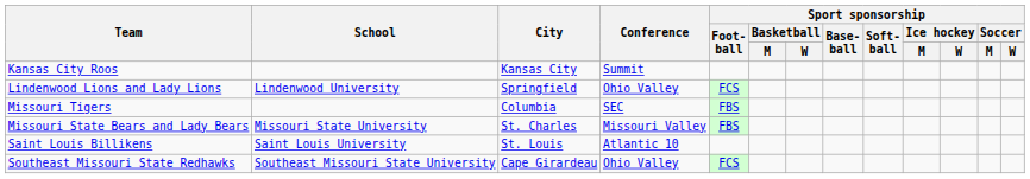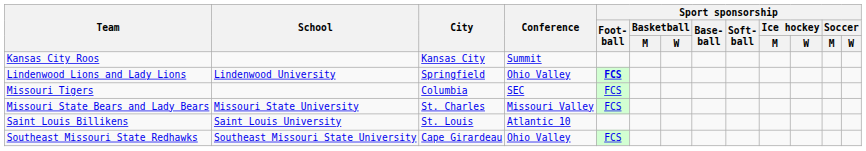 <table class="sortable wikitable">
 <tr>
 <th rowspan=3>Team</th>
 <th rowspan=3>School</th>
 <th rowspan=3>City</th>
 <th rowspan=3>Conference</th>
 <th colspan=9>Sport sponsorship</th>
 </tr>
 <tr>
 <th rowspan=2>Foot-<br>ball</th>
 <th colspan=2>Basketball</th>
 <th rowspan=2>Base-<br>ball</th>
 <th rowspan=2>Soft-<br>ball</th>
 <th colspan=2>Ice hockey</th>
 <th colspan=2>Soccer</th>
 </tr>
 <tr>
 <th>M</th>
 <th>W</th>
 <th>M</th>
 <th>W</th>
 <th>M</th>
 <th>W</th>
 </tr>
 <tr>
 <td><a href='#'>Kansas City Roos</a></td>
 <td></td>
 <td><a href='#'>Kansas City</a></td>
 <td><a href='#'>Summit</a></td>
 <td></td>
 <td></td>
 <td></td>
 <td></td>
 <td></td>
 <td></td>
 <td></td>
 <td></td>
 <td></td>
 </tr>
 <tr>
 <td><a href='#'>Lindenwood Lions and Lady Lions</a> </td>
 <td><a href='#'>Lindenwood University</a></td>
 <td><a href='#'>Springfield</a></td>
 <td><a href='#'>Ohio Valley</a></td>
-<td style="background:#D2FFD2; text-align:center"><a href='#'>FCS</a></td>
+<td style="background:#D2FFD2; text-align:center"><strong><a href='#'>FCS</a></strong></td>
 <td></td>
 <td></td>
 <td></td>
 <td></td>
 <td> </td>
 <td> </td>
 <td></td>
 <td></td>
 </tr>
 <tr>
 <td><a href='#'>Missouri Tigers</a></td>
 <td></td>
 <td><a href='#'>Columbia</a></td>
 <td><a href='#'>SEC</a></td>
-<td style="background:#D2FFD2; text-align:center"><a href='#'>FBS</a></td>
+<td style="background:#D2FFD2; text-align:center"><a href='#'>FCS</a></td>
 <td></td>
 <td></td>
 <td></td>
 <td></td>
 <td></td>
 <td></td>
 <td></td>
 <td></td>
 </tr>
 <tr>
 <td><a href='#'>Missouri State Bears and Lady Bears</a></td>
 <td><a href='#'>Missouri State University</a></td>
 <td><a href='#'>St. Charles</a></td>
 <td><a href='#'>Missouri Valley</a></td>
-<td style="background:#D2FFD2; text-align:center"><a href='#'>FBS</a></td>
+<td style="background:#D2FFD2; text-align:center"><a href='#'>FCS</a> </td>
 <td></td>
 <td></td>
 <td></td>
 <td></td>
 <td></td>
 <td></td>
 <td></td>
 <td></td>
 </tr>
 <tr>
 <td><a href='#'>Saint Louis Billikens</a></td>
 <td><a href='#'>Saint Louis University</a></td>
 <td><a href='#'>St. Louis</a></td>
 <td><a href='#'>Atlantic 10</a></td>
 <td></td>
 <td></td>
 <td></td>
 <td></td>
 <td></td>
 <td></td>
 <td></td>
 <td></td>
 <td></td>
 </tr>
 <tr>
 <td><a href='#'>Southeast Missouri State Redhawks</a></td>
 <td><a href='#'>Southeast Missouri State University</a></td>
 <td><a href='#'>Cape Girardeau</a></td>
 <td><a href='#'>Ohio Valley</a></td>
 <td style="background:#D2FFD2; text-align:center"><a href='#'>FCS</a></td>
 <td></td>
 <td></td>
 <td></td>
 <td></td>
 <td></td>
 <td></td>
 <td></td>
 <td></td>
 </tr>
 </table>
